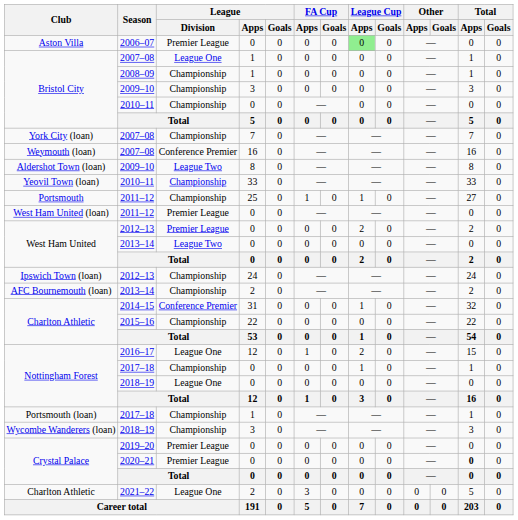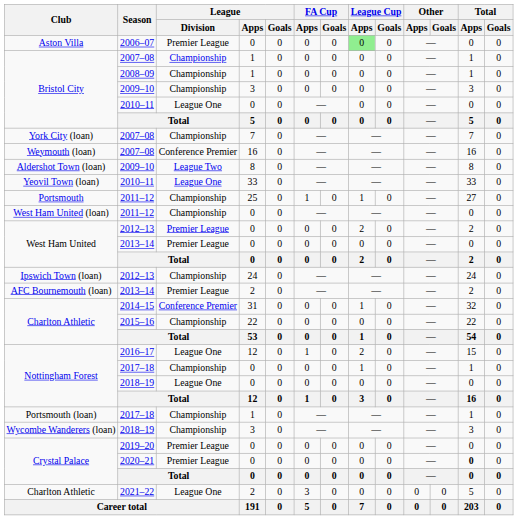 <table class=wikitable style="text-align: center">
 <tr>
 <th rowspan="2">Club</th>
 <th rowspan="2">Season</th>
 <th colspan="3">League</th>
 <th colspan="2"><a href='#'>FA Cup</a></th>
 <th colspan="2"><a href='#'>League Cup</a></th>
 <th colspan="2">Other</th>
 <th colspan="2">Total</th>
 </tr>
 <tr>
 <th>Division</th>
 <th>Apps</th>
 <th>Goals</th>
 <th>Apps</th>
 <th>Goals</th>
 <th>Apps</th>
 <th>Goals</th>
 <th>Apps</th>
 <th>Goals</th>
 <th>Apps</th>
 <th>Goals</th>
 </tr>
 <tr>
 <td><a href='#'>Aston Villa</a></td>
 <td><a href='#'>2006–07</a></td>
 <td>Premier League</td>
 <td>0</td>
 <td>0</td>
 <td>0</td>
 <td>0</td>
 <td style="background: lightgreen;">0</td>
 <td>0</td>
 <td colspan="2">—</td>
 <td>0</td>
 <td>0</td>
 </tr>
 <tr>
 <td rowspan="5"><a href='#'>Bristol City</a></td>
 <td><a href='#'>2007–08</a></td>
-<td><a href='#'>League One</a></td>
+<td><a href='#'>Championship</a></td>
 <td>1</td>
 <td>0</td>
 <td>0</td>
 <td>0</td>
 <td>0</td>
 <td>0</td>
 <td colspan="2">—</td>
 <td>1</td>
 <td>0</td>
 </tr>
 <tr>
 <td><a href='#'>2008–09</a></td>
 <td>Championship</td>
 <td>1</td>
 <td>0</td>
 <td>0</td>
 <td>0</td>
 <td>0</td>
 <td>0</td>
 <td colspan="2">—</td>
 <td>1</td>
 <td>0</td>
 </tr>
 <tr>
 <td><a href='#'>2009–10</a></td>
 <td>Championship</td>
 <td>3</td>
 <td>0</td>
 <td>0</td>
 <td>0</td>
 <td>0</td>
 <td>0</td>
 <td colspan="2">—</td>
 <td>3</td>
 <td>0</td>
 </tr>
 <tr>
 <td><a href='#'>2010–11</a></td>
-<td>Championship</td>
+<td>League One</td>
 <td>0</td>
 <td>0</td>
 <td colspan="2">—</td>
 <td>0</td>
 <td>0</td>
 <td colspan="2">—</td>
 <td>0</td>
 <td>0</td>
 </tr>
 <tr>
 <th colspan="2">Total</th>
 <th>5</th>
 <th>0</th>
 <th>0</th>
 <th>0</th>
 <th>0</th>
 <th>0</th>
 <th colspan="2">—</th>
 <th>5</th>
 <th>0</th>
 </tr>
 <tr>
 <td><a href='#'>York City</a> (loan)</td>
 <td><a href='#'>2007–08</a></td>
 <td>Championship</td>
 <td>7</td>
 <td>0</td>
 <td colspan="2">—</td>
 <td colspan="2">—</td>
 <td colspan="2">—</td>
 <td>7</td>
 <td>0</td>
 </tr>
 <tr>
 <td><a href='#'>Weymouth</a> (loan)</td>
 <td><a href='#'>2007–08</a></td>
 <td>Conference Premier</td>
 <td>16</td>
 <td>0</td>
 <td colspan="2">—</td>
 <td colspan="2">—</td>
 <td colspan="2">—</td>
 <td>16</td>
 <td>0</td>
 </tr>
 <tr>
 <td><a href='#'>Aldershot Town</a> (loan)</td>
 <td><a href='#'>2009–10</a></td>
 <td><a href='#'>League Two</a></td>
 <td>8</td>
 <td>0</td>
 <td colspan="2">—</td>
 <td colspan="2">—</td>
 <td colspan="2">—</td>
 <td>8</td>
 <td>0</td>
 </tr>
 <tr>
 <td><a href='#'>Yeovil Town</a> (loan)</td>
 <td><a href='#'>2010–11</a></td>
-<td><a href='#'>Championship</a></td>
+<td><a href='#'>League One</a></td>
 <td>33</td>
 <td>0</td>
 <td colspan="2">—</td>
 <td colspan="2">—</td>
 <td colspan="2">—</td>
 <td>33</td>
 <td>0</td>
 </tr>
 <tr>
 <td><a href='#'>Portsmouth</a></td>
 <td><a href='#'>2011–12</a></td>
 <td>Championship</td>
 <td>25</td>
 <td>0</td>
 <td>1</td>
 <td>0</td>
 <td>1</td>
 <td>0</td>
 <td colspan="2">—</td>
 <td>27</td>
 <td>0</td>
 </tr>
 <tr>
 <td><a href='#'>West Ham United</a> (loan)</td>
 <td><a href='#'>2011–12</a></td>
-<td>Premier League</td>
+<td>Championship</td>
 <td>0</td>
 <td>0</td>
 <td colspan="2">—</td>
 <td colspan="2">—</td>
 <td colspan="2">—</td>
 <td>0</td>
 <td>0</td>
 </tr>
 <tr>
 <td rowspan="3">West Ham United</td>
 <td><a href='#'>2012–13</a></td>
 <td><a href='#'>Premier League</a></td>
 <td>0</td>
 <td>0</td>
 <td>0</td>
 <td>0</td>
 <td>2</td>
 <td>0</td>
 <td colspan="2">—</td>
 <td>2</td>
 <td>0</td>
 </tr>
 <tr>
 <td><a href='#'>2013–14</a></td>
-<td><a href='#'>League Two</a></td>
+<td>Premier League</td>
 <td>0</td>
 <td>0</td>
 <td>0</td>
 <td>0</td>
 <td>0</td>
 <td>0</td>
 <td colspan="2">—</td>
 <td>0</td>
 <td>0</td>
 </tr>
 <tr>
 <th colspan="2">Total</th>
 <th>0</th>
 <th>0</th>
 <th>0</th>
 <th>0</th>
 <th>2</th>
 <th>0</th>
 <th colspan="2">—</th>
 <th>2</th>
 <th>0</th>
 </tr>
 <tr>
 <td><a href='#'>Ipswich Town</a> (loan)</td>
 <td><a href='#'>2012–13</a></td>
 <td>Championship</td>
 <td>24</td>
 <td>0</td>
 <td colspan="2">—</td>
 <td colspan="2">—</td>
 <td colspan="2">—</td>
 <td>24</td>
 <td>0</td>
 </tr>
 <tr>
 <td><a href='#'>AFC Bournemouth</a> (loan)</td>
 <td><a href='#'>2013–14</a></td>
-<td>Championship</td>
+<td>Premier League</td>
 <td>2</td>
 <td>0</td>
 <td colspan="2">—</td>
 <td colspan="2">—</td>
 <td colspan="2">—</td>
 <td>2</td>
 <td>0</td>
 </tr>
 <tr>
 <td rowspan="3"><a href='#'>Charlton Athletic</a></td>
 <td><a href='#'>2014–15</a></td>
 <td><a href='#'>Conference Premier</a></td>
 <td>31</td>
 <td>0</td>
 <td>0</td>
 <td>0</td>
 <td>1</td>
 <td>0</td>
 <td colspan="2">—</td>
 <td>32</td>
 <td>0</td>
 </tr>
 <tr>
 <td><a href='#'>2015–16</a></td>
 <td>Championship</td>
 <td>22</td>
 <td>0</td>
 <td>0</td>
 <td>0</td>
 <td>0</td>
 <td>0</td>
 <td colspan="2">—</td>
 <td>22</td>
 <td>0</td>
 </tr>
 <tr>
 <th colspan="2">Total</th>
 <th>53</th>
 <th>0</th>
 <th>0</th>
 <th>0</th>
 <th>1</th>
 <th>0</th>
 <th colspan="2">—</th>
 <th>54</th>
 <th>0</th>
 </tr>
 <tr>
 <td rowspan="4"><a href='#'>Nottingham Forest</a></td>
 <td><a href='#'>2016–17</a></td>
 <td>League One</td>
 <td>12</td>
 <td>0</td>
 <td>1</td>
 <td>0</td>
 <td>2</td>
 <td>0</td>
 <td colspan="2">—</td>
 <td>15</td>
 <td>0</td>
 </tr>
 <tr>
 <td><a href='#'>2017–18</a></td>
 <td>Championship</td>
 <td>0</td>
 <td>0</td>
 <td>0</td>
 <td>0</td>
 <td>1</td>
 <td>0</td>
 <td colspan="2">—</td>
 <td>1</td>
 <td>0</td>
 </tr>
 <tr>
 <td><a href='#'>2018–19</a></td>
 <td>League One</td>
 <td>0</td>
 <td>0</td>
 <td>0</td>
 <td>0</td>
 <td>0</td>
 <td>0</td>
 <td colspan="2">—</td>
 <td>0</td>
 <td>0</td>
 </tr>
 <tr>
 <th colspan="2">Total</th>
 <th>12</th>
 <th>0</th>
 <th>1</th>
 <th>0</th>
 <th>3</th>
 <th>0</th>
 <th colspan="2">—</th>
 <th>16</th>
 <th>0</th>
 </tr>
 <tr>
 <td>Portsmouth (loan)</td>
 <td><a href='#'>2017–18</a></td>
 <td>Championship</td>
 <td>1</td>
 <td>0</td>
 <td colspan="2">—</td>
 <td colspan="2">—</td>
 <td colspan="2">—</td>
 <td>1</td>
 <td>0</td>
 </tr>
 <tr>
 <td><a href='#'>Wycombe Wanderers</a> (loan)</td>
 <td><a href='#'>2018–19</a></td>
 <td>Championship</td>
 <td>3</td>
 <td>0</td>
 <td colspan="2">—</td>
 <td colspan="2">—</td>
 <td colspan="2">—</td>
 <td>3</td>
 <td>0</td>
 </tr>
 <tr>
 <td rowspan="3"><a href='#'>Crystal Palace</a></td>
 <td><a href='#'>2019–20</a></td>
 <td>Premier League</td>
 <td>0</td>
 <td>0</td>
 <td>0</td>
 <td>0</td>
 <td>0</td>
 <td>0</td>
 <td colspan="2">—</td>
 <td>0</td>
 <td>0</td>
 </tr>
 <tr>
 <td><a href='#'>2020–21</a></td>
 <td>Premier League</td>
 <td>0</td>
 <td>0</td>
 <td>0</td>
 <td>0</td>
 <td>0</td>
 <td>0</td>
 <td colspan="2">—</td>
 <td><strong>0</strong></td>
 <td>0</td>
 </tr>
 <tr>
 <th colspan="2">Total</th>
 <th>0</th>
 <th>0</th>
 <th>0</th>
 <th>0</th>
 <th>0</th>
 <th>0</th>
 <th colspan="2">—</th>
 <th>0</th>
 <th>0</th>
 </tr>
 <tr>
 <td>Charlton Athletic</td>
 <td><a href='#'>2021–22</a></td>
 <td>League One</td>
 <td>2</td>
 <td>0</td>
 <td>3</td>
 <td>0</td>
 <td>0</td>
 <td>0</td>
 <td>0</td>
 <td>0</td>
 <td>5</td>
 <td>0</td>
 </tr>
 <tr>
 <th colspan="3">Career total</th>
 <th>191</th>
 <th>0</th>
 <th>5</th>
 <th>0</th>
 <th>7</th>
 <th>0</th>
 <th>0</th>
 <th>0</th>
 <th>203</th>
 <th>0</th>
 </tr>
 </table>
